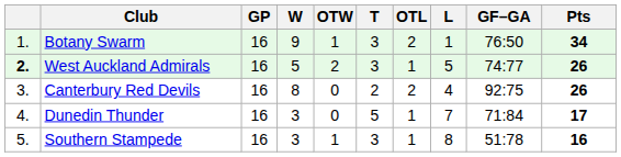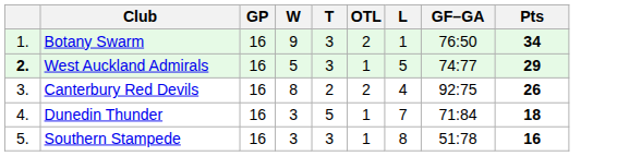 <table class="wikitable">
 <tr>
 <th width="30"></th>
 <th width="200">Club</th>
 <th width="30">GP</th>
 <th width="30">W</th>
-<th width="30">OTW</th>
 <th width="30">T</th>
 <th width="30">OTL</th>
 <th width="30">L</th>
 <th width="70">GF–GA</th>
 <th width="70">Pts</th>
 </tr>
 <tr bgcolor="#e6fae6" align="center">
 <td>1.</td>
 <td align="left"><a href='#'>Botany Swarm</a></td>
 <td>16</td>
 <td>9</td>
-<td>1</td>
 <td>3</td>
 <td>2</td>
 <td>1</td>
 <td>76:50</td>
 <td><strong>34</strong></td>
 </tr>
 <tr bgcolor="#e6fae6" align="center">
 <td><strong>2.</strong></td>
 <td align="left"><a href='#'>West Auckland Admirals</a></td>
 <td>16</td>
 <td>5</td>
-<td>2</td>
 <td>3</td>
 <td>1</td>
 <td>5</td>
 <td>74:77</td>
-<td><strong>26</strong></td>
+<td><strong>29</strong></td>
 </tr>
 <tr bgcolor="#FFFFFF" align="center">
 <td>3.</td>
 <td align="left"><a href='#'>Canterbury Red Devils</a></td>
 <td>16</td>
 <td>8</td>
-<td>0</td>
 <td>2</td>
 <td>2</td>
 <td>4</td>
 <td>92:75</td>
 <td><strong>26</strong></td>
 </tr>
 <tr bgcolor="#FFFFFF" align="center">
 <td>4.</td>
 <td align="left"><a href='#'>Dunedin Thunder</a></td>
 <td>16</td>
 <td>3</td>
-<td>0</td>
 <td>5</td>
 <td>1</td>
 <td>7</td>
 <td>71:84</td>
-<td><strong>17</strong></td>
+<td><strong>18</strong></td>
 </tr>
 <tr bgcolor="#FFFFFF" align="center">
 <td>5.</td>
 <td align="left"><a href='#'>Southern Stampede</a></td>
 <td>16</td>
 <td>3</td>
-<td>1</td>
 <td>3</td>
 <td>1</td>
 <td>8</td>
 <td>51:78</td>
 <td><strong>16</strong></td>
 </tr>
 </table>
